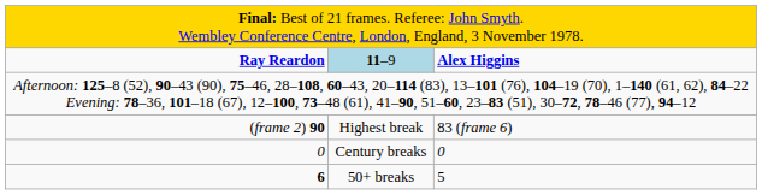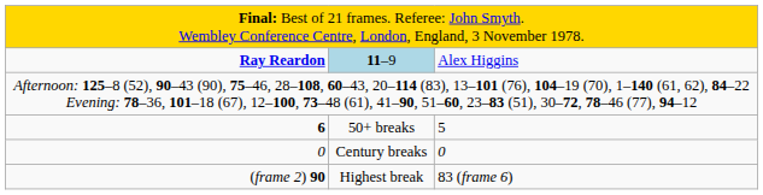 <table class="wikitable" style="font-size: 95%; margin: 1em auto 1em auto;">
 <tr>
 <td colspan="3" align="center" bgcolor="#ffd700"><strong>Final:</strong> Best of 21 frames. Referee: <a href='#'>John Smyth</a>.<br><a href='#'>Wembley Conference Centre</a>, <a href='#'>London</a>, England, 3 November 1978.</td>
 </tr>
 <tr>
 <td width="320" align="right"><strong><a href='#'>Ray Reardon</a></strong><br></td>
 <td width="100" align="center" style="background: lightblue;"><strong>11</strong>–9</td>
-<td width="320"><strong><a href='#'>Alex Higgins</a><br></strong></td>
+<td width="320"><a href='#'>Alex Higgins</a><br></td>
 </tr>
 <tr>
 <td colspan="3" align="center"><em>Afternoon:</em> <strong>125</strong>–8 (52), <strong>90</strong>–43 (90), <strong>75</strong>–46, 28–<strong>108</strong>, <strong>60</strong>–43, 20–<strong>114</strong> (83), 13–<strong>101</strong> (76), <strong>104</strong>–19 (70), 1–<strong>140</strong> (61, 62), <strong>84</strong>–22<br><em>Evening:</em> <strong>78</strong>–36, <strong>101</strong>–18 (67), 12–<strong>100</strong>, <strong>73</strong>–48 (61), 41–<strong>90</strong>, 51–<strong>60</strong>, 23–<strong>83</strong> (51), 30–<strong>72</strong>, <strong>78</strong>–46 (77), <strong>94</strong>–12</td>
 </tr>
 <tr>
-<td align="right">(<em>frame 2</em>) <strong>90</strong></td>
-<td align="center">Highest break</td>
-<td>83 (<em>frame 6</em>)</td>
+<td align="right"><strong>6</strong></td>
+<td align="center">50+ breaks</td>
+<td>5</td>
 </tr>
 <tr>
 <td align="right"><em>0</em></td>
 <td align="center">Century breaks</td>
 <td><em>0</em></td>
 </tr>
 <tr>
-<td align="right"><strong>6</strong></td>
-<td align="center">50+ breaks</td>
-<td>5</td>
+<td align="right">(<em>frame 2</em>) <strong>90</strong></td>
+<td align="center">Highest break</td>
+<td>83 (<em>frame 6</em>)</td>
 </tr>
 </table>
